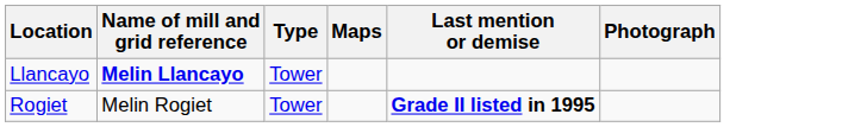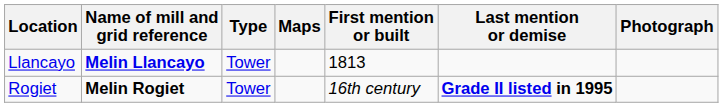 <table class="wikitable">
 <tr>
 <th>Location</th>
 <th>Name of mill and<br>grid reference</th>
 <th>Type</th>
 <th>Maps</th>
+<th>First mention<br>or built</th>
 <th>Last mention<br> or demise</th>
 <th>Photograph</th>
 </tr>
 <tr>
 <td><a href='#'>Llancayo</a></td>
 <td><strong><a href='#'>Melin Llancayo</a></strong><br></td>
 <td><a href='#'>Tower</a></td>
 <td></td>
+<td>1813</td>
 <td></td>
 <td></td>
 </tr>
 <tr>
 <td><a href='#'>Rogiet</a></td>
-<td>Melin Rogiet<br></td>
+<td><strong>Melin Rogiet<br></strong></td>
 <td><a href='#'>Tower</a></td>
 <td></td>
+<td><em>16th century</em></td>
 <td><strong><a href='#'>Grade II listed</a> in 1995</strong></td>
 <td></td>
 </tr>
 </table>
